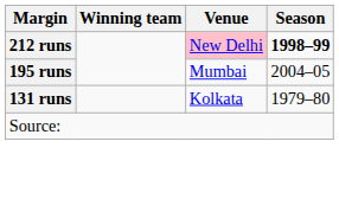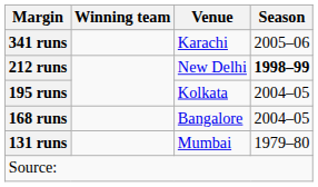 <table class="wikitable">
 <tr>
 <th align="center"><strong>Margin</strong></th>
 <th align="center"><strong>Winning team</strong></th>
 <th align="center"><strong>Venue</strong></th>
 <th align="center"><strong>Season</strong></th>
 </tr>
 <tr>
+<th>341 runs</th>
+<td></td>
+<td><a href='#'>Karachi</a></td>
+<td>2005–06</td>
+</tr>
+<tr>
 <th>212 runs</th>
 <td rowspan=2></td>
-<td style="background: pink;"><a href='#'>New Delhi</a></td>
+<td><a href='#'>New Delhi</a></td>
 <td><strong>1998–99</strong></td>
 </tr>
 <tr>
 <th>195 runs</th>
-<td><a href='#'>Mumbai</a></td>
+<td><a href='#'>Kolkata</a></td>
+<td>2004–05</td>
+</tr>
+<tr>
+<th>168 runs</th>
+<td></td>
+<td><a href='#'>Bangalore</a></td>
 <td>2004–05</td>
 </tr>
 <tr>
 <th>131 runs</th>
 <td></td>
-<td><a href='#'>Kolkata</a></td>
+<td><a href='#'>Mumbai</a></td>
 <td>1979–80</td>
 </tr>
 <tr>
 <td colspan="4">Source:</td>
 </tr>
 </table>
